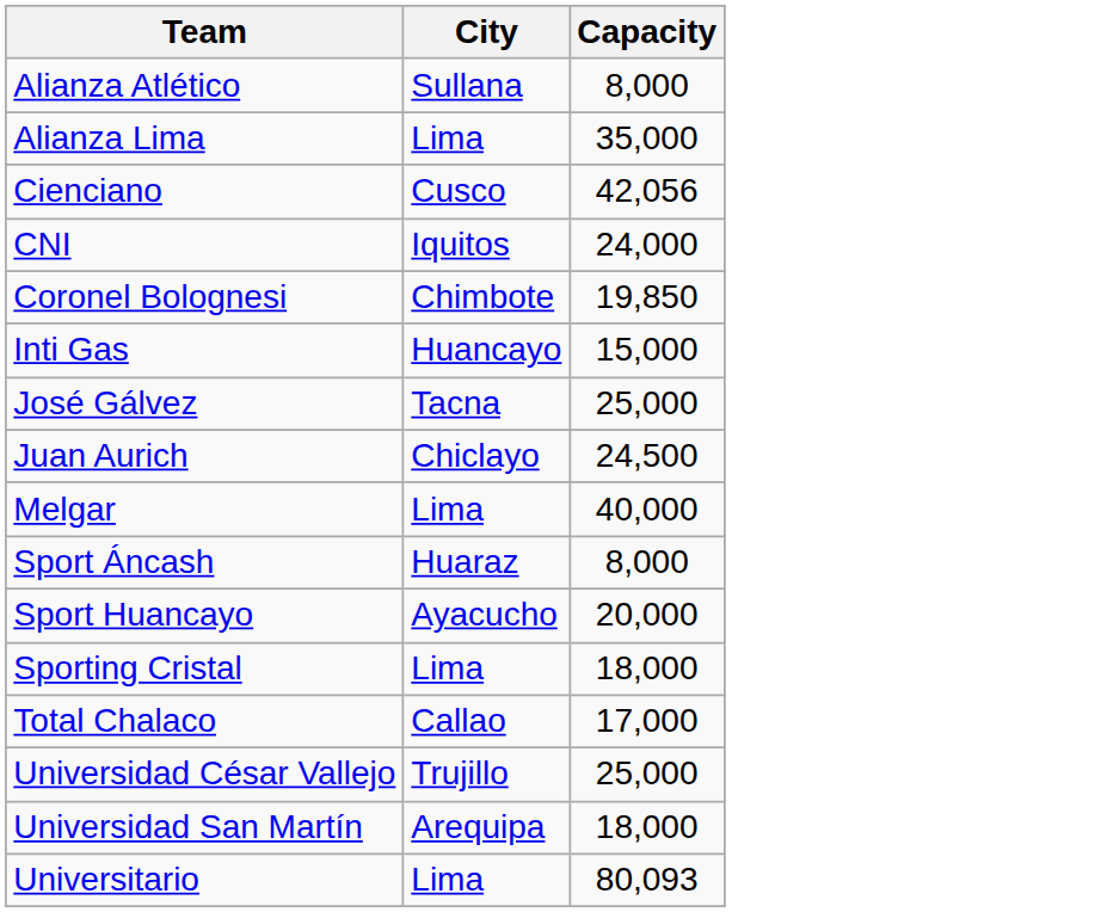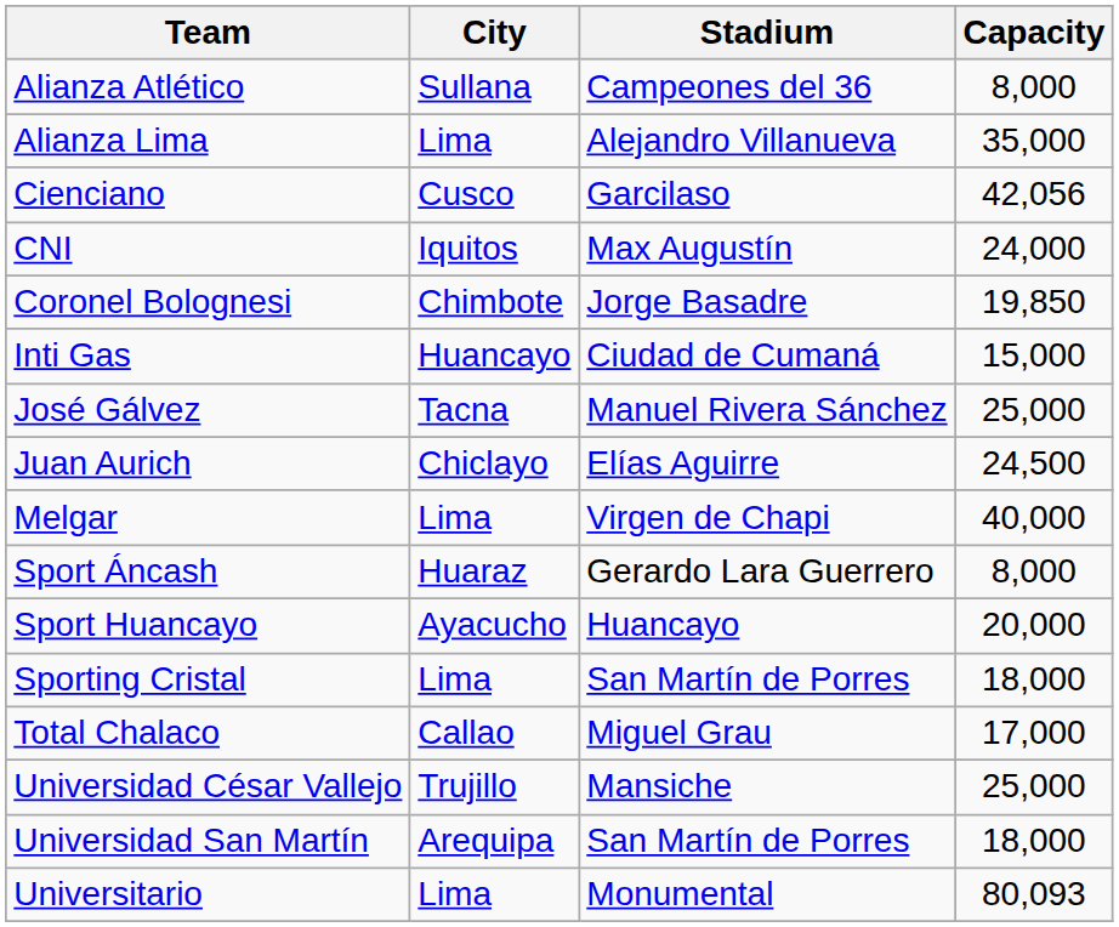 <table class="wikitable sortable">
 <tr>
 <th>Team</th>
 <th>City</th>
+<th>Stadium</th>
 <th>Capacity</th>
 </tr>
 <tr>
 <td><a href='#'>Alianza Atlético</a></td>
 <td><a href='#'>Sullana</a></td>
+<td><a href='#'>Campeones del 36</a></td>
 <td align="center">8,000</td>
 </tr>
 <tr>
 <td><a href='#'>Alianza Lima</a></td>
 <td><a href='#'>Lima</a></td>
+<td><a href='#'>Alejandro Villanueva</a></td>
 <td align="center">35,000</td>
 </tr>
 <tr>
 <td><a href='#'>Cienciano</a></td>
 <td><a href='#'>Cusco</a></td>
+<td><a href='#'>Garcilaso</a></td>
 <td align="center">42,056</td>
 </tr>
 <tr>
 <td><a href='#'>CNI</a></td>
 <td><a href='#'>Iquitos</a></td>
+<td><a href='#'>Max Augustín</a></td>
 <td align="center">24,000</td>
 </tr>
 <tr>
 <td><a href='#'>Coronel Bolognesi</a></td>
 <td><a href='#'>Chimbote</a></td>
+<td><a href='#'>Jorge Basadre</a></td>
 <td align="center">19,850</td>
 </tr>
 <tr>
 <td><a href='#'>Inti Gas</a></td>
 <td><a href='#'>Huancayo</a></td>
+<td><a href='#'>Ciudad de Cumaná</a></td>
 <td align="center">15,000</td>
 </tr>
 <tr>
 <td><a href='#'>José Gálvez</a></td>
 <td><a href='#'>Tacna</a></td>
+<td><a href='#'>Manuel Rivera Sánchez</a></td>
 <td align="center">25,000</td>
 </tr>
 <tr>
 <td><a href='#'>Juan Aurich</a></td>
 <td><a href='#'>Chiclayo</a></td>
+<td><a href='#'>Elías Aguirre</a></td>
 <td align="center">24,500</td>
 </tr>
 <tr>
 <td><a href='#'>Melgar</a></td>
 <td><a href='#'>Lima</a></td>
+<td><a href='#'>Virgen de Chapi</a></td>
 <td align="center">40,000</td>
 </tr>
 <tr>
 <td><a href='#'>Sport Áncash</a></td>
 <td><a href='#'>Huaraz</a></td>
+<td>Gerardo Lara Guerrero</td>
 <td align="center">8,000</td>
 </tr>
 <tr>
 <td><a href='#'>Sport Huancayo</a></td>
 <td><a href='#'>Ayacucho</a></td>
+<td><a href='#'>Huancayo</a></td>
 <td align="center">20,000</td>
 </tr>
 <tr>
 <td><a href='#'>Sporting Cristal</a></td>
 <td><a href='#'>Lima</a></td>
+<td><a href='#'>San Martín de Porres</a></td>
 <td align="center">18,000</td>
 </tr>
 <tr>
 <td><a href='#'>Total Chalaco</a></td>
 <td><a href='#'>Callao</a></td>
+<td><a href='#'>Miguel Grau</a></td>
 <td align="center">17,000</td>
 </tr>
 <tr>
 <td><a href='#'>Universidad César Vallejo</a></td>
 <td><a href='#'>Trujillo</a></td>
+<td><a href='#'>Mansiche</a></td>
 <td align="center">25,000</td>
 </tr>
 <tr>
 <td><a href='#'>Universidad San Martín</a></td>
 <td><a href='#'>Arequipa</a></td>
+<td><a href='#'>San Martín de Porres</a></td>
 <td align="center">18,000</td>
 </tr>
 <tr>
 <td><a href='#'>Universitario</a></td>
 <td><a href='#'>Lima</a></td>
+<td><a href='#'>Monumental</a></td>
 <td align="center">80,093</td>
 </tr>
 </table>
